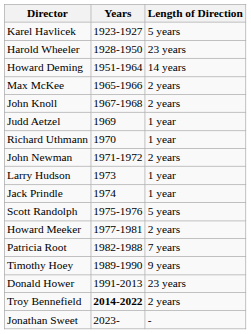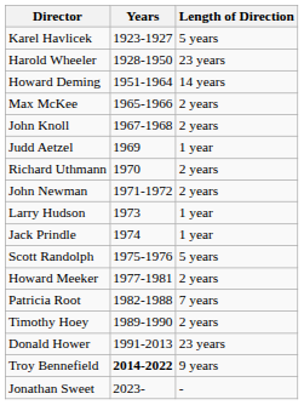 <table class="wikitable">
 <tr>
 <th>Director</th>
 <th>Years</th>
 <th>Length of Direction</th>
 </tr>
 <tr>
 <td>Karel Havlicek</td>
 <td>1923-1927</td>
 <td>5 years</td>
 </tr>
 <tr>
 <td>Harold Wheeler</td>
 <td>1928-1950</td>
 <td>23 years</td>
 </tr>
 <tr>
 <td>Howard Deming</td>
 <td>1951-1964</td>
 <td>14 years</td>
 </tr>
 <tr>
 <td>Max McKee</td>
 <td>1965-1966</td>
 <td>2 years</td>
 </tr>
 <tr>
 <td>John Knoll</td>
 <td>1967-1968</td>
 <td>2 years</td>
 </tr>
 <tr>
 <td>Judd Aetzel</td>
 <td>1969</td>
 <td>1 year</td>
 </tr>
 <tr>
 <td>Richard Uthmann</td>
 <td>1970</td>
-<td>1 year</td>
+<td>2 years</td>
 </tr>
 <tr>
 <td>John Newman</td>
 <td>1971-1972</td>
 <td>2 years</td>
 </tr>
 <tr>
 <td>Larry Hudson</td>
 <td>1973</td>
 <td>1 year</td>
 </tr>
 <tr>
 <td>Jack Prindle</td>
 <td>1974</td>
 <td>1 year</td>
 </tr>
 <tr>
 <td>Scott Randolph</td>
 <td>1975-1976</td>
 <td>5 years</td>
 </tr>
 <tr>
 <td>Howard Meeker</td>
 <td>1977-1981</td>
 <td>2 years</td>
 </tr>
 <tr>
 <td>Patricia Root</td>
 <td>1982-1988</td>
 <td>7 years</td>
 </tr>
 <tr>
 <td>Timothy Hoey</td>
 <td>1989-1990</td>
-<td>9 years</td>
+<td>2 years</td>
 </tr>
 <tr>
 <td>Donald Hower</td>
 <td>1991-2013</td>
 <td>23 years</td>
 </tr>
 <tr>
 <td>Troy Bennefield</td>
 <td><strong>2014-2022</strong></td>
-<td>2 years</td>
+<td>9 years</td>
 </tr>
 <tr>
 <td>Jonathan Sweet</td>
 <td>2023-</td>
 <td>-</td>
 </tr>
 </table>
